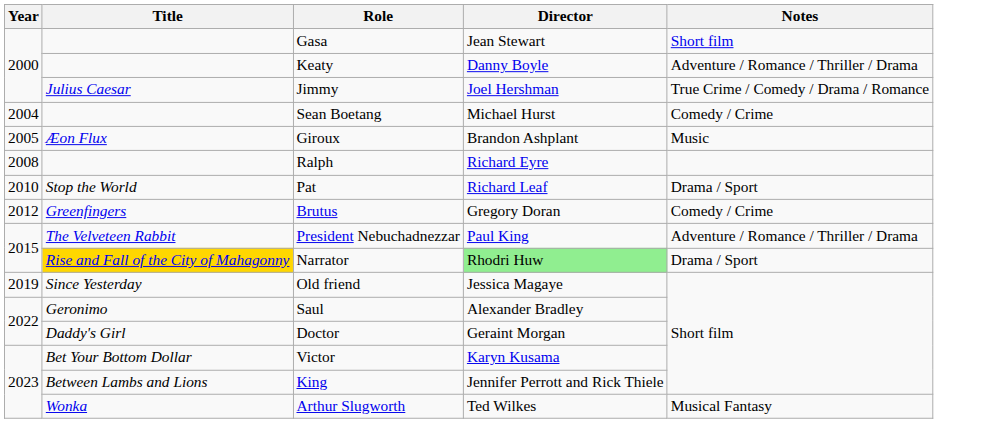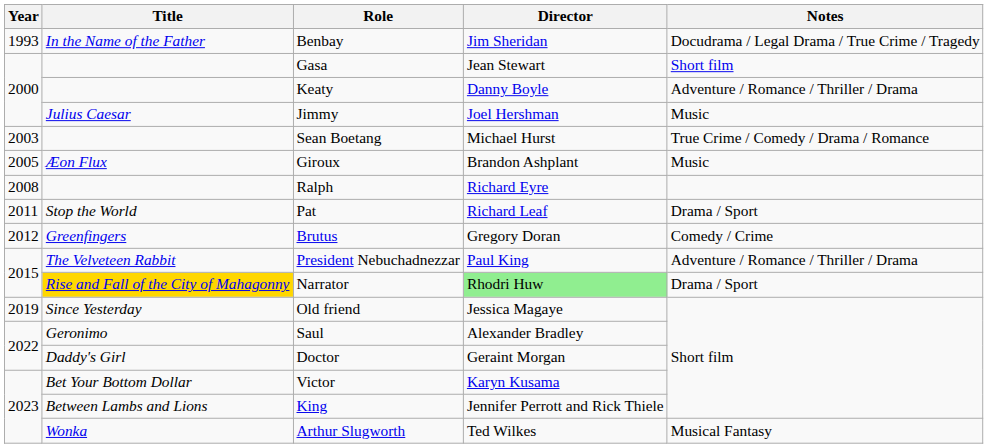 <table class="wikitable sortable">
 <tr>
 <th>Year</th>
 <th>Title</th>
 <th>Role</th>
 <th>Director</th>
 <th>Notes</th>
+</tr>
+<tr>
+<td>1993</td>
+<td><em><a href='#'>In the Name of the Father</a></em></td>
+<td>Benbay</td>
+<td><a href='#'>Jim Sheridan</a></td>
+<td>Docudrama / Legal Drama / True Crime / Tragedy</td>
 </tr>
 <tr>
 <td rowspan="3">2000</td>
 <td><em></em></td>
 <td>Gasa</td>
 <td>Jean Stewart</td>
 <td><a href='#'>Short film</a></td>
 </tr>
 <tr>
 <td><em></em></td>
 <td>Keaty</td>
 <td><a href='#'>Danny Boyle</a></td>
 <td>Adventure / Romance / Thriller / Drama</td>
 </tr>
 <tr>
 <td><em><a href='#'>Julius Caesar</a></em></td>
 <td>Jimmy</td>
 <td><a href='#'>Joel Hershman</a></td>
-<td>True Crime / Comedy / Drama / Romance</td>
+<td>Music</td>
 </tr>
 <tr>
-<td>2004</td>
+<td>2003</td>
 <td><em></em></td>
 <td>Sean Boetang</td>
 <td>Michael Hurst</td>
-<td>Comedy / Crime</td>
+<td>True Crime / Comedy / Drama / Romance</td>
 </tr>
 <tr>
 <td>2005</td>
 <td><em><a href='#'>Æon Flux</a></em></td>
 <td>Giroux</td>
 <td>Brandon Ashplant</td>
 <td>Music</td>
 </tr>
 <tr>
 <td>2008</td>
 <td><em></em></td>
 <td>Ralph</td>
 <td><a href='#'>Richard Eyre</a></td>
 <td></td>
 </tr>
 <tr>
-<td>2010</td>
+<td>2011</td>
 <td><em>Stop the World</em></td>
 <td>Pat</td>
 <td><a href='#'>Richard Leaf</a></td>
 <td>Drama / Sport</td>
 </tr>
 <tr>
 <td>2012</td>
 <td><em><a href='#'>Greenfingers</a></em></td>
 <td><a href='#'>Brutus</a></td>
 <td>Gregory Doran</td>
 <td>Comedy / Crime</td>
 </tr>
 <tr>
 <td rowspan="2">2015</td>
 <td><em><a href='#'>The Velveteen Rabbit</a></em></td>
 <td><a href='#'>President</a> Nebuchadnezzar</td>
 <td><a href='#'>Paul King</a></td>
 <td>Adventure / Romance / Thriller / Drama</td>
 </tr>
 <tr>
 <td style="background: gold;"><em><a href='#'>Rise and Fall of the City of Mahagonny</a></em></td>
 <td>Narrator</td>
 <td style="background: lightgreen;">Rhodri Huw</td>
 <td>Drama / Sport</td>
 </tr>
 <tr>
 <td>2019</td>
 <td><em>Since Yesterday</em></td>
 <td>Old friend</td>
 <td>Jessica Magaye</td>
 <td rowspan="5">Short film</td>
 </tr>
 <tr>
 <td rowspan="2">2022</td>
 <td><em>Geronimo</em></td>
 <td>Saul</td>
 <td>Alexander Bradley</td>
 </tr>
 <tr>
 <td><em>Daddy's Girl</em></td>
 <td>Doctor</td>
 <td>Geraint Morgan</td>
 </tr>
 <tr>
 <td rowspan="3">2023</td>
 <td><em>Bet Your Bottom Dollar</em></td>
 <td>Victor</td>
 <td><a href='#'>Karyn Kusama</a></td>
 </tr>
 <tr>
 <td><em>Between Lambs and Lions</em></td>
 <td><a href='#'>King</a></td>
 <td>Jennifer Perrott and Rick Thiele</td>
 </tr>
 <tr>
 <td><em><a href='#'>Wonka</a></em></td>
 <td><a href='#'>Arthur Slugworth</a></td>
 <td>Ted Wilkes</td>
 <td>Musical Fantasy</td>
 </tr>
 </table>
